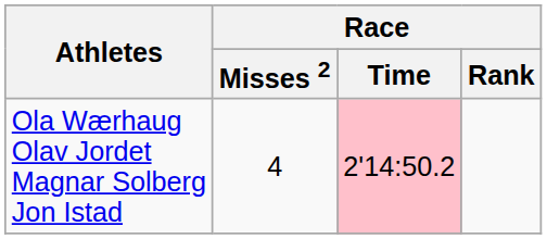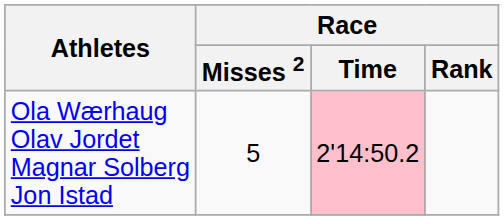 <table class="wikitable" border="1" style="font-size:90%">
 <tr>
 <th rowspan=2>Athletes</th>
 <th colspan=3>Race</th>
 </tr>
 <tr>
 <th>Misses <sup>2</sup></th>
 <th>Time</th>
 <th>Rank</th>
 </tr>
 <tr>
 <td><a href='#'>Ola Wærhaug</a><br><a href='#'>Olav Jordet</a><br><a href='#'>Magnar Solberg</a><br><a href='#'>Jon Istad</a></td>
-<td align=center>4</td>
+<td align=center>5</td>
 <td align=center style="background: pink;">2'14:50.2</td>
 <td align=center></td>
 </tr>
 </table>
